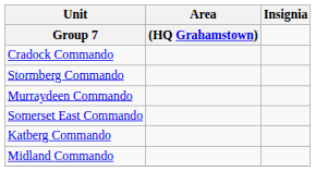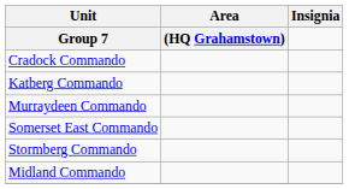 <table class="wikitable">
 <tr>
 <th>Unit</th>
 <th>Area</th>
 <th>Insignia</th>
 </tr>
 <tr>
 <th>Group 7</th>
 <th>(HQ <a href='#'>Grahamstown</a>)</th>
 </tr>
 <tr>
 <td><a href='#'>Cradock Commando</a></td>
 <td></td>
 <td></td>
 </tr>
 <tr>
-<td><a href='#'>Stormberg Commando</a></td>
+<td><a href='#'>Katberg Commando</a></td>
 <td></td>
 <td></td>
 </tr>
 <tr>
 <td><a href='#'>Murraydeen Commando</a></td>
 <td></td>
 <td></td>
 </tr>
 <tr>
 <td><a href='#'>Somerset East Commando</a></td>
 <td></td>
 <td></td>
 </tr>
 <tr>
-<td><a href='#'>Katberg Commando</a></td>
+<td><a href='#'>Stormberg Commando</a></td>
 <td></td>
 <td></td>
 </tr>
 <tr>
 <td><a href='#'>Midland Commando</a></td>
 <td></td>
 <td></td>
 </tr>
 <tr>
 </tr>
 </table>
